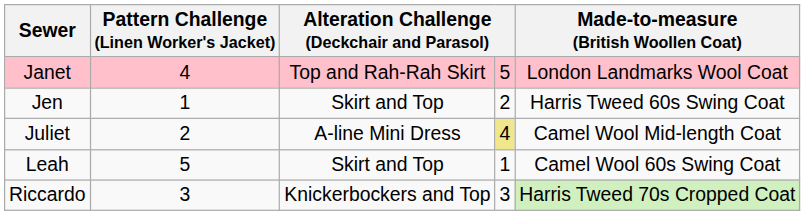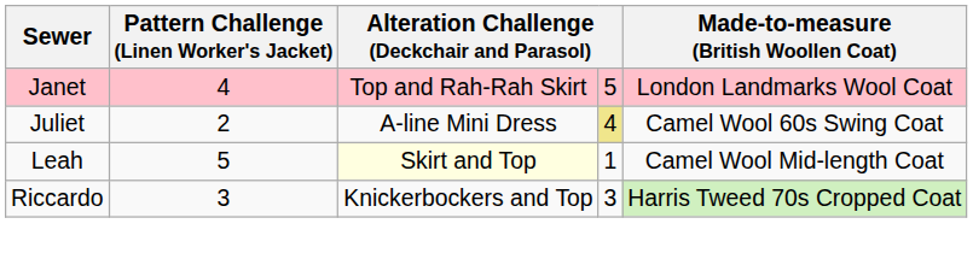 <table class="wikitable" style="text-align:center;">
 <tr>
 <th>Sewer</th>
 <th>Pattern Challenge<br><small>(Linen Worker's Jacket)</small></th>
 <th Colspan=2>Alteration Challenge<br><small>(Deckchair and Parasol)</small></th>
 <th>Made-to-measure<br><small>(British Woollen Coat)</small></th>
 </tr>
 <tr style="background:pink">
 <td>Janet</td>
 <td>4</td>
 <td>Top and Rah-Rah Skirt</td>
 <td>5</td>
 <td>London Landmarks Wool Coat</td>
 </tr>
 <tr>
-<td>Jen</td>
-<td>1</td>
-<td>Skirt and Top</td>
-<td>2</td>
-<td>Harris Tweed 60s Swing Coat</td>
-</tr>
-<tr>
 <td>Juliet</td>
 <td>2</td>
 <td>A-line Mini Dress</td>
 <td style="background: khaki;">4</td>
-<td>Camel Wool Mid-length Coat</td>
+<td>Camel Wool 60s Swing Coat</td>
 </tr>
 <tr>
 <td>Leah</td>
 <td>5</td>
-<td>Skirt and Top</td>
+<td style="background: lightyellow;">Skirt and Top</td>
 <td>1</td>
-<td>Camel Wool 60s Swing Coat</td>
+<td>Camel Wool Mid-length Coat</td>
 </tr>
 <tr>
 <td>Riccardo</td>
 <td>3</td>
 <td>Knickerbockers and Top</td>
 <td>3</td>
 <td style="background:#d0f0c0">Harris Tweed 70s Cropped Coat</td>
 </tr>
 </table>
